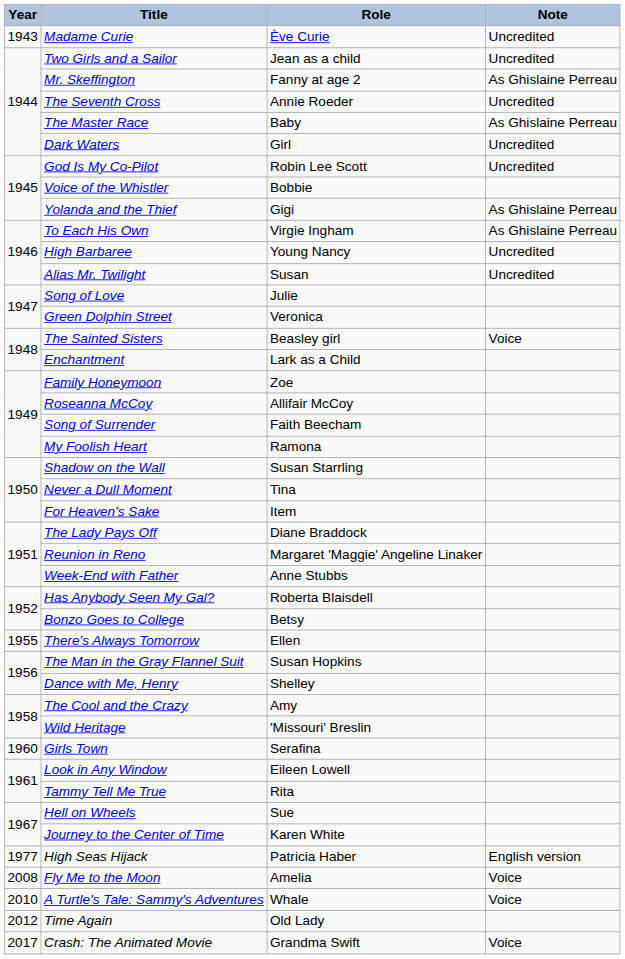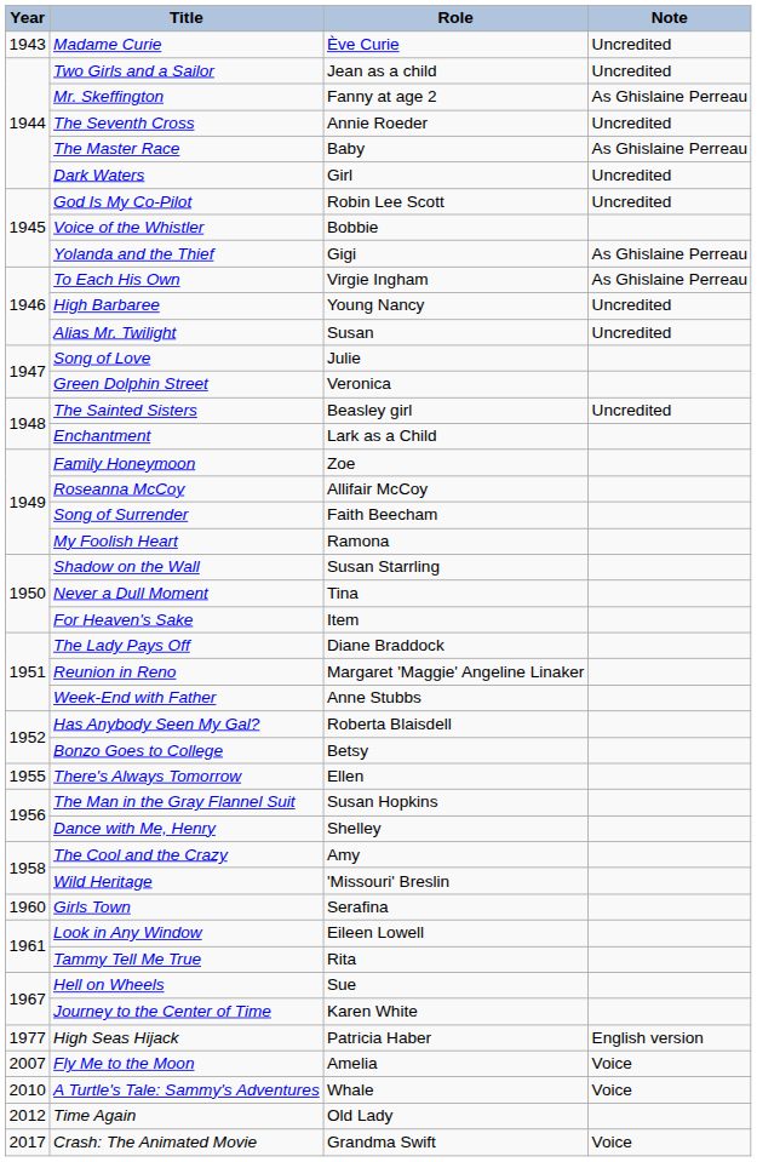 <table class="wikitable">
 <tr>
 <th style="background:#B0C4DE;">Year</th>
 <th style="background:#B0C4DE;">Title</th>
 <th style="background:#B0C4DE;">Role</th>
 <th style="background:#B0C4DE;">Note</th>
 </tr>
 <tr>
 <td>1943</td>
 <td><em><a href='#'>Madame Curie</a></em></td>
 <td><a href='#'>Ève Curie</a></td>
 <td>Uncredited</td>
 </tr>
 <tr>
 <td rowspan=5>1944</td>
 <td><em><a href='#'>Two Girls and a Sailor</a></em></td>
 <td>Jean as a child</td>
 <td>Uncredited</td>
 </tr>
 <tr>
 <td><em><a href='#'>Mr. Skeffington</a></em></td>
 <td>Fanny at age 2</td>
 <td>As Ghislaine Perreau</td>
 </tr>
 <tr>
 <td><em><a href='#'>The Seventh Cross</a></em></td>
 <td>Annie Roeder</td>
 <td>Uncredited</td>
 </tr>
 <tr>
 <td><em><a href='#'>The Master Race</a></em></td>
 <td>Baby</td>
 <td>As Ghislaine Perreau</td>
 </tr>
 <tr>
 <td><em><a href='#'>Dark Waters</a></em></td>
 <td>Girl</td>
 <td>Uncredited</td>
 </tr>
 <tr>
 <td rowspan=3>1945</td>
 <td><em><a href='#'>God Is My Co-Pilot</a></em></td>
 <td>Robin Lee Scott</td>
 <td>Uncredited</td>
 </tr>
 <tr>
 <td><em><a href='#'>Voice of the Whistler</a></em></td>
 <td>Bobbie</td>
 <td></td>
 </tr>
 <tr>
 <td><em><a href='#'>Yolanda and the Thief</a></em></td>
 <td>Gigi</td>
 <td>As Ghislaine Perreau</td>
 </tr>
 <tr>
 <td rowspan=3>1946</td>
 <td><em><a href='#'>To Each His Own</a></em></td>
 <td>Virgie Ingham</td>
 <td>As Ghislaine Perreau</td>
 </tr>
 <tr>
 <td><em><a href='#'>High Barbaree</a></em></td>
 <td>Young Nancy</td>
 <td>Uncredited</td>
 </tr>
 <tr>
 <td><em><a href='#'>Alias Mr. Twilight</a></em></td>
 <td>Susan</td>
 <td>Uncredited</td>
 </tr>
 <tr>
 <td rowspan=2>1947</td>
 <td><em><a href='#'>Song of Love</a></em></td>
 <td>Julie</td>
 <td></td>
 </tr>
 <tr>
 <td><em><a href='#'>Green Dolphin Street</a></em></td>
 <td>Veronica</td>
 <td></td>
 </tr>
 <tr>
 <td rowspan=2>1948</td>
 <td><em><a href='#'>The Sainted Sisters</a></em></td>
 <td>Beasley girl</td>
-<td>Voice</td>
+<td>Uncredited</td>
 </tr>
 <tr>
 <td><em><a href='#'>Enchantment</a></em></td>
 <td>Lark as a Child</td>
 <td></td>
 </tr>
 <tr>
 <td rowspan=4>1949</td>
 <td><em><a href='#'>Family Honeymoon</a></em></td>
 <td>Zoe</td>
 <td></td>
 </tr>
 <tr>
 <td><em><a href='#'>Roseanna McCoy</a></em></td>
 <td>Allifair McCoy</td>
 <td></td>
 </tr>
 <tr>
 <td><em><a href='#'>Song of Surrender</a></em></td>
 <td>Faith Beecham</td>
 <td></td>
 </tr>
 <tr>
 <td><em><a href='#'>My Foolish Heart</a></em></td>
 <td>Ramona</td>
 <td></td>
 </tr>
 <tr>
 <td rowspan=3>1950</td>
 <td><em><a href='#'>Shadow on the Wall</a></em></td>
 <td>Susan Starrling</td>
 <td></td>
 </tr>
 <tr>
 <td><em><a href='#'>Never a Dull Moment</a></em></td>
 <td>Tina</td>
 <td></td>
 </tr>
 <tr>
 <td><em><a href='#'>For Heaven's Sake</a></em></td>
 <td>Item</td>
 <td></td>
 </tr>
 <tr>
 <td rowspan=3>1951</td>
 <td><em><a href='#'>The Lady Pays Off</a></em></td>
 <td>Diane Braddock</td>
 <td></td>
 </tr>
 <tr>
 <td><em><a href='#'>Reunion in Reno</a></em></td>
 <td>Margaret 'Maggie' Angeline Linaker</td>
 <td></td>
 </tr>
 <tr>
 <td><em><a href='#'>Week-End with Father</a></em></td>
 <td>Anne Stubbs</td>
 <td></td>
 </tr>
 <tr>
 <td rowspan=2>1952</td>
 <td><em><a href='#'>Has Anybody Seen My Gal?</a></em></td>
 <td>Roberta Blaisdell</td>
 <td></td>
 </tr>
 <tr>
 <td><em><a href='#'>Bonzo Goes to College</a></em></td>
 <td>Betsy</td>
 <td></td>
 </tr>
 <tr>
 <td>1955</td>
 <td><em><a href='#'>There's Always Tomorrow</a></em></td>
 <td>Ellen</td>
 <td></td>
 </tr>
 <tr>
 <td rowspan=2>1956</td>
 <td><em><a href='#'>The Man in the Gray Flannel Suit</a></em></td>
 <td>Susan Hopkins</td>
 <td></td>
 </tr>
 <tr>
 <td><em><a href='#'>Dance with Me, Henry</a></em></td>
 <td>Shelley</td>
 <td></td>
 </tr>
 <tr>
 <td rowspan=2>1958</td>
 <td><em><a href='#'>The Cool and the Crazy</a></em></td>
 <td>Amy</td>
 <td></td>
 </tr>
 <tr>
 <td><em><a href='#'>Wild Heritage</a></em></td>
 <td>'Missouri' Breslin</td>
 <td></td>
 </tr>
 <tr>
 <td>1960</td>
 <td><em><a href='#'>Girls Town</a></em></td>
 <td>Serafina</td>
 <td></td>
 </tr>
 <tr>
 <td rowspan=2>1961</td>
 <td><em><a href='#'>Look in Any Window</a></em></td>
 <td>Eileen Lowell</td>
 <td></td>
 </tr>
 <tr>
 <td><em><a href='#'>Tammy Tell Me True</a></em></td>
 <td>Rita</td>
 <td></td>
 </tr>
 <tr>
 <td rowspan=2>1967</td>
 <td><em><a href='#'>Hell on Wheels</a></em></td>
 <td>Sue</td>
 <td></td>
 </tr>
 <tr>
 <td><em><a href='#'>Journey to the Center of Time</a></em></td>
 <td>Karen White</td>
 <td></td>
 </tr>
 <tr>
 <td>1977</td>
 <td><em>High Seas Hijack</em></td>
 <td>Patricia Haber</td>
 <td>English version</td>
 </tr>
 <tr>
-<td>2008</td>
+<td>2007</td>
 <td><em><a href='#'>Fly Me to the Moon</a></em></td>
 <td>Amelia</td>
 <td>Voice</td>
 </tr>
 <tr>
 <td>2010</td>
 <td><em><a href='#'>A Turtle's Tale: Sammy's Adventures</a></em></td>
 <td>Whale</td>
 <td>Voice</td>
 </tr>
 <tr>
 <td>2012</td>
 <td><em>Time Again</em></td>
 <td>Old Lady</td>
 <td></td>
 </tr>
 <tr>
 <td>2017</td>
 <td><em>Crash: The Animated Movie</em></td>
 <td>Grandma Swift</td>
 <td>Voice</td>
 </tr>
 </table>
